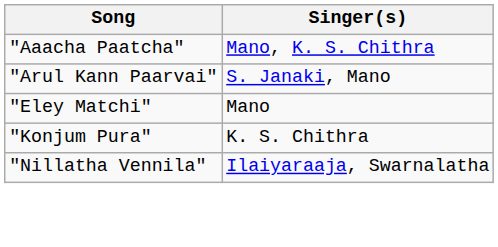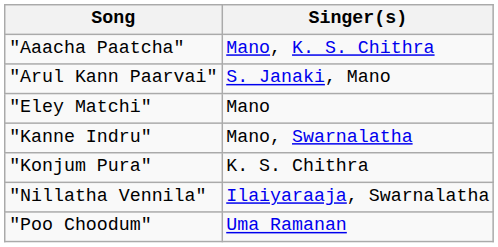 <table class="wikitable" style="font-size:95%;">
 <tr>
 <th>Song</th>
 <th>Singer(s)</th>
 </tr>
 <tr>
 <td>"Aaacha Paatcha"</td>
 <td><a href='#'>Mano</a>, <a href='#'>K. S. Chithra</a></td>
 </tr>
 <tr>
 <td>"Arul Kann Paarvai"</td>
 <td><a href='#'>S. Janaki</a>, Mano</td>
 </tr>
 <tr>
 <td>"Eley Matchi"</td>
 <td>Mano</td>
 </tr>
 <tr>
+<td>"Kanne Indru"</td>
+<td>Mano, <a href='#'>Swarnalatha</a></td>
+</tr>
+<tr>
 <td>"Konjum Pura"</td>
 <td>K. S. Chithra</td>
 </tr>
 <tr>
 <td>"Nillatha Vennila"</td>
 <td><a href='#'>Ilaiyaraaja</a>, Swarnalatha</td>
 </tr>
+<tr>
+<td>"Poo Choodum"</td>
+<td><a href='#'>Uma Ramanan</a></td>
+</tr>
 </table>
